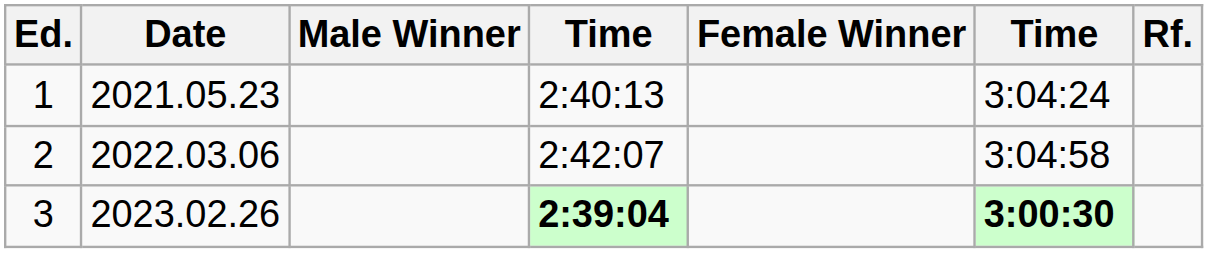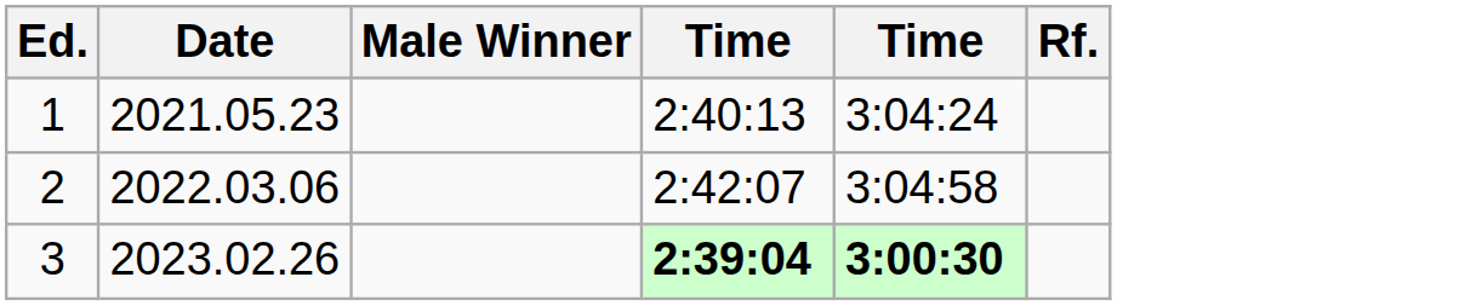 <table class="wikitable sortable">
 <tr>
 <th class="unsortable">Ed.</th>
 <th>Date</th>
 <th>Male Winner</th>
 <th>Time</th>
-<th>Female Winner</th>
 <th>Time</th>
 <th class="unsortable">Rf.</th>
 </tr>
 <tr>
 <td align="center">1</td>
 <td>2021.05.23</td>
 <td></td>
 <td>2:40:13 </td>
-<td></td>
 <td>3:04:24 </td>
 <td></td>
 </tr>
 <tr>
 <td align="center">2</td>
 <td>2022.03.06</td>
 <td></td>
 <td>2:42:07 </td>
-<td></td>
 <td>3:04:58</td>
 <td></td>
 </tr>
 <tr>
 <td align="center">3</td>
 <td>2023.02.26</td>
 <td></td>
 <td bgcolor="#CCFFCC"><strong>2:39:04</strong> </td>
-<td></td>
 <td bgcolor="#CCFFCC"><strong>3:00:30</strong> </td>
 <td></td>
 </tr>
 </table>
